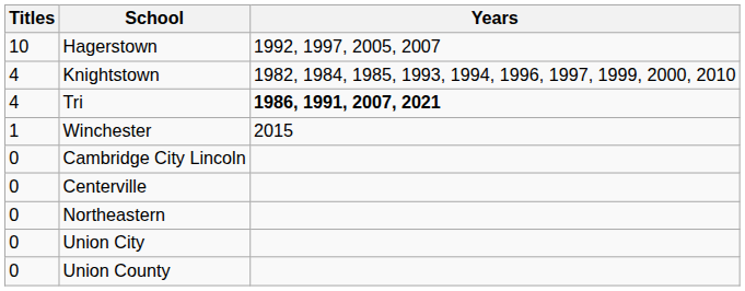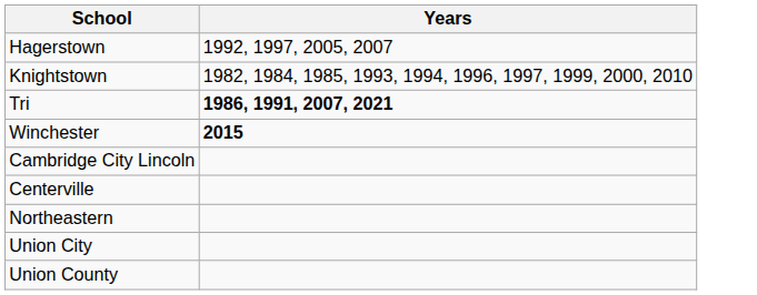 <table class="wikitable">
 <tr>
-<th>Titles</th>
 <th>School</th>
 <th>Years</th>
 </tr>
 <tr>
-<td>10</td>
 <td>Hagerstown</td>
 <td>1992, 1997, 2005, 2007</td>
 </tr>
 <tr>
-<td>4</td>
 <td>Knightstown</td>
 <td>1982, 1984, 1985, 1993, 1994, 1996, 1997, 1999, 2000, 2010</td>
 </tr>
 <tr>
-<td>4</td>
 <td>Tri</td>
 <td><strong>1986, 1991, 2007, 2021</strong></td>
 </tr>
 <tr>
-<td>1</td>
 <td>Winchester</td>
-<td>2015</td>
+<td><strong>2015</strong></td>
 </tr>
 <tr>
-<td>0</td>
 <td>Cambridge City Lincoln</td>
 <td></td>
 </tr>
 <tr>
-<td>0</td>
 <td>Centerville</td>
 <td></td>
 </tr>
 <tr>
-<td>0</td>
 <td>Northeastern</td>
 <td></td>
 </tr>
 <tr>
-<td>0</td>
 <td>Union City</td>
 <td></td>
 </tr>
 <tr>
-<td>0</td>
 <td>Union County</td>
 <td></td>
 </tr>
 </table>
